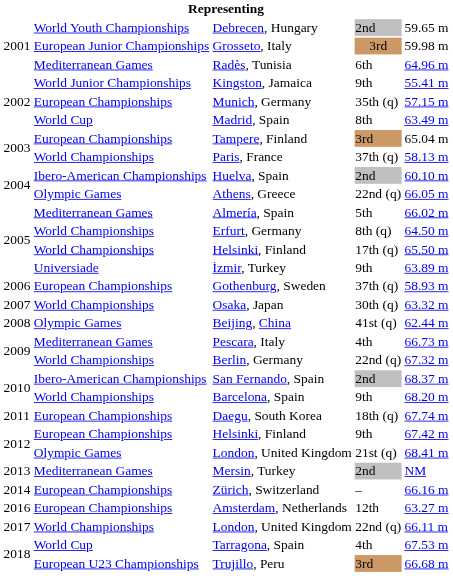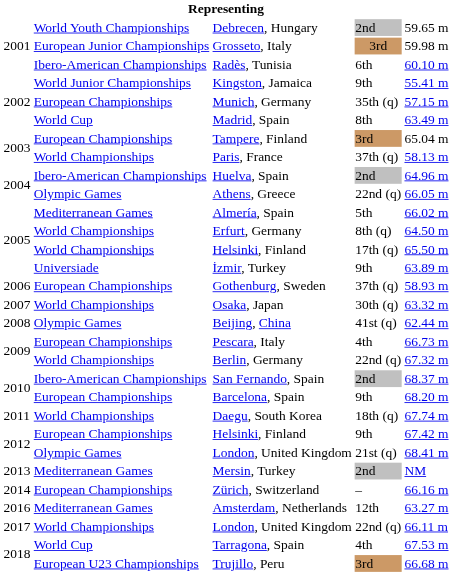 <table>
 <tr>
 <th colspan="5">Representing </th>
 </tr>
 <tr>
 <td rowspan=3>2001</td>
 <td><a href='#'>World Youth Championships</a></td>
 <td><a href='#'>Debrecen</a>, Hungary</td>
 <td bgcolor="silver">2nd</td>
 <td>59.65 m</td>
 </tr>
 <tr>
 <td><a href='#'>European Junior Championships</a></td>
 <td><a href='#'>Grosseto</a>, Italy</td>
 <td bgcolor="cc9966" align="center">3rd</td>
 <td>59.98 m</td>
 </tr>
 <tr>
-<td><a href='#'>Mediterranean Games</a></td>
+<td><a href='#'>Ibero-American Championships</a></td>
 <td><a href='#'>Radès</a>, Tunisia</td>
 <td>6th</td>
-<td><a href='#'>64.96 m</a></td>
+<td><a href='#'>60.10 m</a></td>
 </tr>
 <tr>
 <td rowspan=3>2002</td>
 <td><a href='#'>World Junior Championships</a></td>
 <td><a href='#'>Kingston</a>, Jamaica</td>
 <td>9th</td>
 <td><a href='#'>55.41 m</a></td>
 </tr>
 <tr>
 <td><a href='#'>European Championships</a></td>
 <td><a href='#'>Munich</a>, Germany</td>
 <td>35th (q)</td>
 <td><a href='#'>57.15 m</a></td>
 </tr>
 <tr>
 <td><a href='#'>World Cup</a></td>
 <td><a href='#'>Madrid</a>, Spain</td>
 <td>8th</td>
 <td><a href='#'>63.49 m</a></td>
 </tr>
 <tr>
 <td rowspan=2>2003</td>
 <td><a href='#'>European Championships</a></td>
 <td><a href='#'>Tampere</a>, Finland</td>
 <td bgcolor="cc9966">3rd</td>
 <td>65.04 m</td>
 </tr>
 <tr>
 <td><a href='#'>World Championships</a></td>
 <td><a href='#'>Paris</a>, France</td>
 <td>37th (q)</td>
 <td><a href='#'>58.13 m</a></td>
 </tr>
 <tr>
 <td rowspan=2>2004</td>
 <td><a href='#'>Ibero-American Championships</a></td>
 <td><a href='#'>Huelva</a>, Spain</td>
 <td bgcolor="silver">2nd</td>
-<td><a href='#'>60.10 m</a></td>
+<td><a href='#'>64.96 m</a></td>
 </tr>
 <tr>
 <td><a href='#'>Olympic Games</a></td>
 <td><a href='#'>Athens</a>, Greece</td>
 <td>22nd (q)</td>
 <td><a href='#'>66.05 m</a></td>
 </tr>
 <tr>
 <td rowspan=4>2005</td>
 <td><a href='#'>Mediterranean Games</a></td>
 <td><a href='#'>Almería</a>, Spain</td>
 <td>5th</td>
 <td><a href='#'>66.02 m</a></td>
 </tr>
 <tr>
 <td><a href='#'>World Championships</a></td>
 <td><a href='#'>Erfurt</a>, Germany</td>
 <td>8th (q)</td>
 <td><a href='#'>64.50 m</a></td>
 </tr>
 <tr>
 <td><a href='#'>World Championships</a></td>
 <td><a href='#'>Helsinki</a>, Finland</td>
 <td>17th (q)</td>
 <td><a href='#'>65.50 m</a></td>
 </tr>
 <tr>
 <td><a href='#'>Universiade</a></td>
 <td><a href='#'>İzmir</a>, Turkey</td>
 <td>9th</td>
 <td><a href='#'>63.89 m</a></td>
 </tr>
 <tr>
 <td>2006</td>
 <td><a href='#'>European Championships</a></td>
 <td><a href='#'>Gothenburg</a>, Sweden</td>
 <td>37th (q)</td>
 <td><a href='#'>58.93 m</a></td>
 </tr>
 <tr>
 <td>2007</td>
 <td><a href='#'>World Championships</a></td>
 <td><a href='#'>Osaka</a>, Japan</td>
 <td>30th (q)</td>
 <td><a href='#'>63.32 m</a></td>
 </tr>
 <tr>
 <td>2008</td>
 <td><a href='#'>Olympic Games</a></td>
 <td><a href='#'>Beijing</a>, <a href='#'>China</a></td>
 <td>41st (q)</td>
 <td><a href='#'>62.44 m</a></td>
 </tr>
 <tr>
 <td rowspan=2>2009</td>
-<td><a href='#'>Mediterranean Games</a></td>
+<td><a href='#'>European Championships</a></td>
 <td><a href='#'>Pescara</a>, Italy</td>
 <td>4th</td>
 <td><a href='#'>66.73 m</a></td>
 </tr>
 <tr>
 <td><a href='#'>World Championships</a></td>
 <td><a href='#'>Berlin</a>, Germany</td>
 <td>22nd (q)</td>
 <td><a href='#'>67.32 m</a></td>
 </tr>
 <tr>
 <td rowspan=2>2010</td>
 <td><a href='#'>Ibero-American Championships</a></td>
 <td><a href='#'>San Fernando</a>, Spain</td>
 <td bgcolor="silver">2nd</td>
 <td><a href='#'>68.37 m</a></td>
 </tr>
 <tr>
-<td><a href='#'>World Championships</a></td>
+<td><a href='#'>European Championships</a></td>
 <td><a href='#'>Barcelona</a>, Spain</td>
 <td>9th</td>
 <td><a href='#'>68.20 m</a></td>
 </tr>
 <tr>
 <td>2011</td>
-<td><a href='#'>European Championships</a></td>
+<td><a href='#'>World Championships</a></td>
 <td><a href='#'>Daegu</a>, South Korea</td>
 <td>18th (q)</td>
 <td><a href='#'>67.74 m</a></td>
 </tr>
 <tr>
 <td rowspan=2>2012</td>
 <td><a href='#'>European Championships</a></td>
 <td><a href='#'>Helsinki</a>, Finland</td>
 <td>9th</td>
 <td><a href='#'>67.42 m</a></td>
 </tr>
 <tr>
 <td><a href='#'>Olympic Games</a></td>
 <td><a href='#'>London</a>, United Kingdom</td>
 <td>21st (q)</td>
 <td><a href='#'>68.41 m</a></td>
 </tr>
 <tr>
 <td>2013</td>
 <td><a href='#'>Mediterranean Games</a></td>
 <td><a href='#'>Mersin</a>, Turkey</td>
 <td bgcolor=silver>2nd</td>
 <td><a href='#'>NM</a></td>
 </tr>
 <tr>
 <td>2014</td>
 <td><a href='#'>European Championships</a></td>
 <td><a href='#'>Zürich</a>, Switzerland</td>
 <td>–</td>
 <td><a href='#'>66.16 m</a></td>
 </tr>
 <tr>
 <td>2016</td>
-<td><a href='#'>European Championships</a></td>
+<td><a href='#'>Mediterranean Games</a></td>
 <td><a href='#'>Amsterdam</a>, Netherlands</td>
 <td>12th</td>
 <td><a href='#'>63.27 m</a></td>
 </tr>
 <tr>
 <td>2017</td>
 <td><a href='#'>World Championships</a></td>
 <td><a href='#'>London</a>, United Kingdom</td>
 <td>22nd (q)</td>
 <td><a href='#'>66.11 m</a></td>
 </tr>
 <tr>
 <td rowspan=2>2018</td>
 <td><a href='#'>World Cup</a></td>
 <td><a href='#'>Tarragona</a>, Spain</td>
 <td>4th</td>
 <td><a href='#'>67.53 m</a></td>
 </tr>
 <tr>
 <td><a href='#'>European U23 Championships</a></td>
 <td><a href='#'>Trujillo</a>, Peru</td>
 <td bgcolor=cc9966>3rd</td>
 <td><a href='#'>66.68 m</a></td>
 </tr>
 </table>
